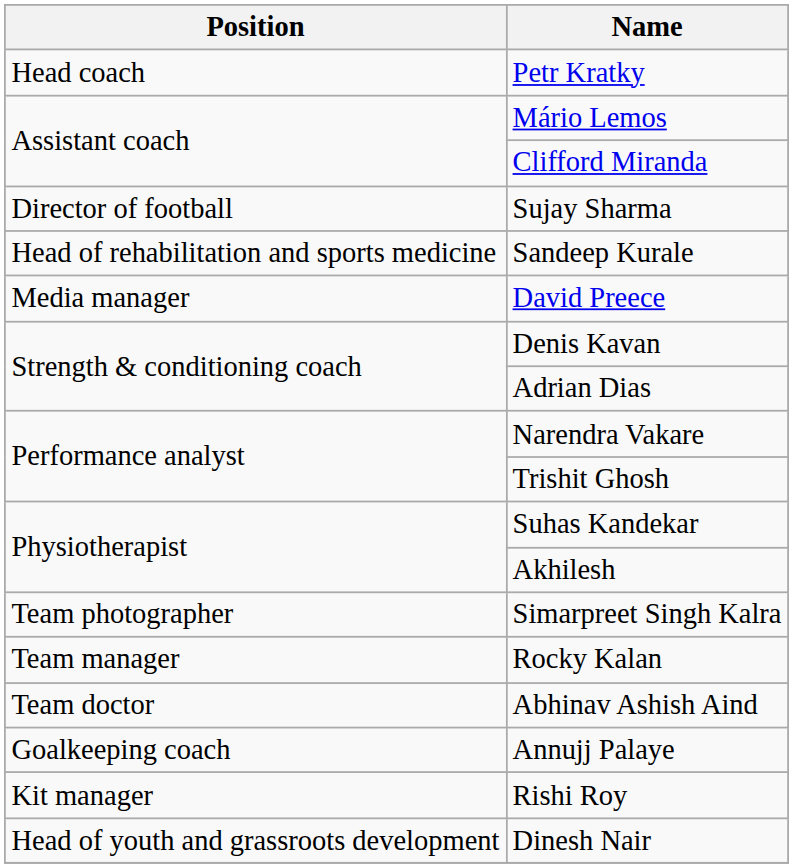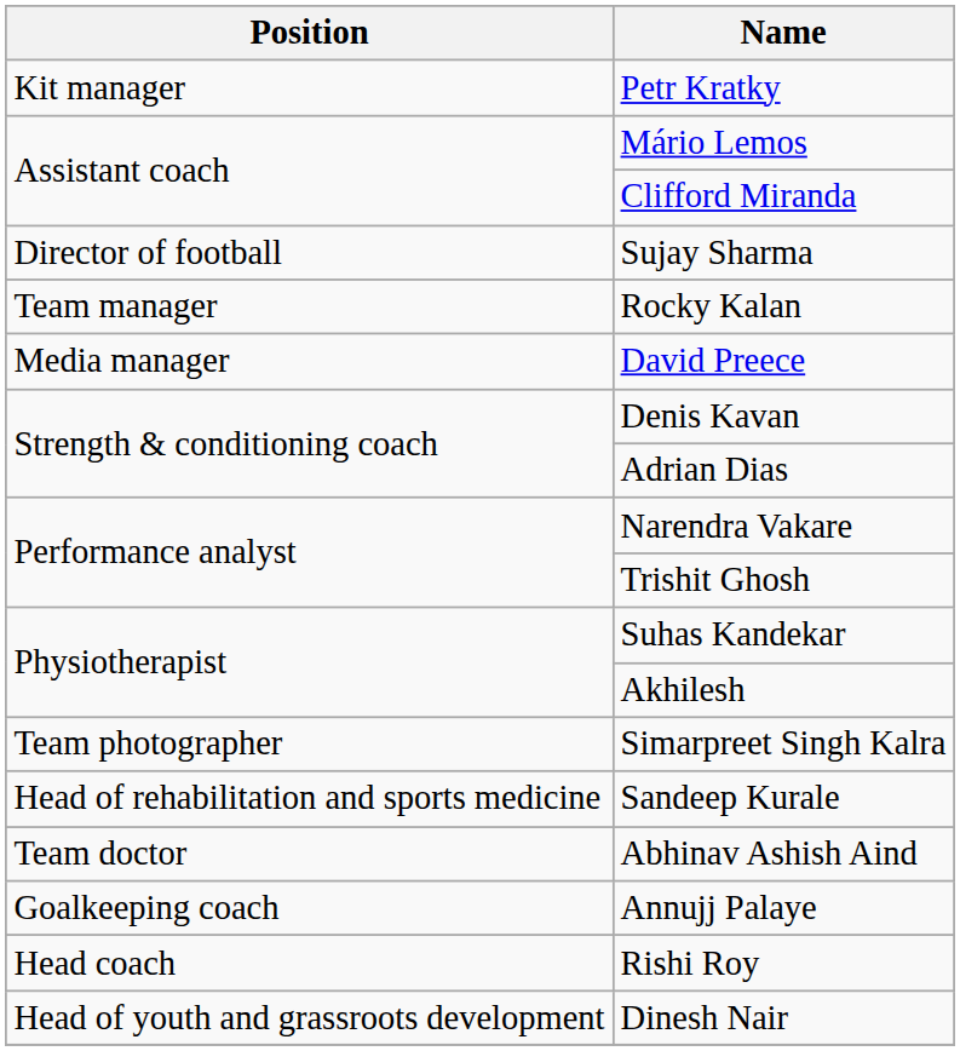 <table class="wikitable">
 <tr>
 <th>Position</th>
 <th>Name</th>
 </tr>
 <tr>
-<td>Head coach</td>
+<td>Kit manager</td>
 <td> <a href='#'>Petr Kratky</a></td>
 </tr>
 <tr>
 <td rowspan="2">Assistant coach</td>
 <td> <a href='#'>Mário Lemos</a></td>
 </tr>
 <tr>
 <td> <a href='#'>Clifford Miranda</a></td>
 </tr>
 <tr>
 <td>Director of football</td>
 <td> Sujay Sharma</td>
 </tr>
 <tr>
-<td>Head of rehabilitation and sports medicine</td>
-<td> Sandeep Kurale</td>
+<td>Team manager</td>
+<td> Rocky Kalan</td>
 </tr>
 <tr>
 <td>Media manager</td>
 <td> <a href='#'>David Preece</a></td>
 </tr>
 <tr>
 <td rowspan="2">Strength & conditioning coach</td>
 <td> Denis Kavan</td>
 </tr>
 <tr>
 <td> Adrian Dias</td>
 </tr>
 <tr>
 <td rowspan="2">Performance analyst</td>
 <td> Narendra Vakare</td>
 </tr>
 <tr>
 <td> Trishit Ghosh</td>
 </tr>
 <tr>
 <td rowspan="2">Physiotherapist</td>
 <td> Suhas Kandekar</td>
 </tr>
 <tr>
 <td> Akhilesh</td>
 </tr>
 <tr>
 <td>Team photographer</td>
 <td> Simarpreet Singh Kalra</td>
 </tr>
 <tr>
-<td>Team manager</td>
-<td> Rocky Kalan</td>
+<td>Head of rehabilitation and sports medicine</td>
+<td> Sandeep Kurale</td>
 </tr>
 <tr>
 <td>Team doctor</td>
 <td> Abhinav Ashish Aind</td>
 </tr>
 <tr>
 <td>Goalkeeping coach</td>
 <td> Annujj Palaye</td>
 </tr>
 <tr>
-<td>Kit manager</td>
+<td>Head coach</td>
 <td> Rishi Roy</td>
 </tr>
 <tr>
 <td>Head of youth and grassroots development</td>
 <td> Dinesh Nair</td>
 </tr>
 <tr>
 </tr>
 </table>
